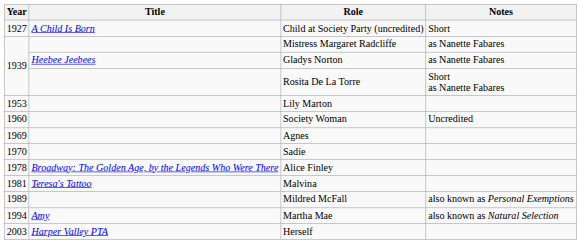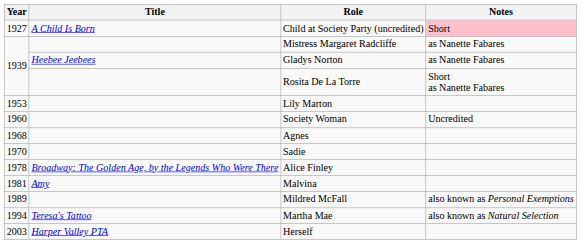 <table class="sortable wikitable">
 <tr>
 <th>Year</th>
 <th>Title</th>
 <th>Role</th>
 <th class="unsortable">Notes</th>
 </tr>
 <tr>
 <td>1927</td>
 <td><em><a href='#'>A Child Is Born</a></em></td>
 <td>Child at Society Party (uncredited)</td>
-<td>Short</td>
+<td style="background: pink;">Short</td>
 </tr>
 <tr>
 <td rowspan="3">1939</td>
 <td><em></em></td>
 <td>Mistress Margaret Radcliffe</td>
 <td>as Nanette Fabares</td>
 </tr>
 <tr>
 <td><em><a href='#'>Heebee Jeebees</a></em></td>
 <td>Gladys Norton</td>
 <td>as Nanette Fabares</td>
 </tr>
 <tr>
 <td><em></em></td>
 <td>Rosita De La Torre</td>
 <td>Short<br>as Nanette Fabares</td>
 </tr>
 <tr>
 <td>1953</td>
 <td><em></em></td>
 <td>Lily Marton</td>
 <td></td>
 </tr>
 <tr>
 <td>1960</td>
 <td><em></em></td>
 <td>Society Woman</td>
 <td>Uncredited</td>
 </tr>
 <tr>
-<td>1969</td>
+<td>1968</td>
 <td><em></em></td>
 <td>Agnes</td>
 <td></td>
 </tr>
 <tr>
 <td>1970</td>
 <td><em></em></td>
 <td>Sadie</td>
 <td></td>
 </tr>
 <tr>
 <td>1978</td>
 <td><em><a href='#'>Broadway: The Golden Age, by the Legends Who Were There</a></em></td>
 <td>Alice Finley</td>
 <td></td>
 </tr>
 <tr>
 <td>1981</td>
-<td><em><a href='#'>Teresa's Tattoo</a></em></td>
+<td><em><a href='#'>Amy</a></em></td>
 <td>Malvina</td>
 <td></td>
 </tr>
 <tr>
 <td>1989</td>
 <td><em></em></td>
 <td>Mildred McFall</td>
 <td>also known as <em>Personal Exemptions</em></td>
 </tr>
 <tr>
 <td>1994</td>
-<td><em><a href='#'>Amy</a></em></td>
+<td><em><a href='#'>Teresa's Tattoo</a></em></td>
 <td>Martha Mae</td>
 <td>also known as <em>Natural Selection</em></td>
 </tr>
 <tr>
 <td>2003</td>
 <td><em><a href='#'>Harper Valley PTA</a></em></td>
 <td>Herself</td>
 <td></td>
 </tr>
 </table>
